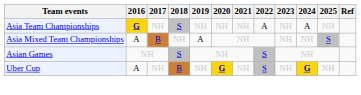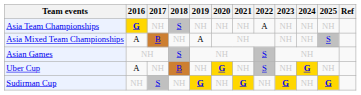 <table class="wikitable" style="font-size: 90%; text-align:center">
 <tr>
 <th>Team events</th>
 <th>2016</th>
 <th>2017</th>
 <th>2018</th>
 <th>2019</th>
 <th>2020</th>
 <th>2021</th>
 <th>2022</th>
 <th>2023</th>
 <th>2024</th>
 <th>2025</th>
 <th>Ref</th>
 </tr>
 <tr>
 <td bgcolor="#ECF2FF"; align="left"><a href='#'>Asia Team Championships</a></td>
 <td bgcolor=gold><a href='#'><strong>G</strong></a></td>
 <td style=color:#ccc>NH</td>
 <td bgcolor=silver><a href='#'>S</a></td>
 <td style=color:#ccc>NH</td>
 <td style=color:#ccc>NH</td>
 <td style=color:#ccc>NH</td>
 <td>A</td>
 <td style=color:#ccc>NH</td>
-<td>A</td>
+<td style=color:#ccc>NH</td>
 <td style=color:#ccc>NH</td>
 <td></td>
 </tr>
 <tr>
 <td bgcolor="#ECF2FF"; align="left"><a href='#'>Asia Mixed Team Championships</a></td>
 <td>A</td>
 <td bgcolor=CD7F32><a href='#'>B</a></td>
 <td style=color:#ccc>NH</td>
 <td>A</td>
 <td colspan="3" style=color:#ccc>NH</td>
 <td style=color:#ccc>NH</td>
 <td style=color:#ccc>NH</td>
 <td bgcolor=silver><a href='#'>S</a></td>
 <td></td>
 </tr>
 <tr>
 <td bgcolor="#ECF2FF"; align="left"><a href='#'>Asian Games</a></td>
 <td colspan="2" style=color:#ccc>NH</td>
 <td bgcolor=silver><a href='#'>S</a></td>
 <td colspan="3" style=color:#ccc>NH</td>
 <td bgcolor=silver><a href='#'>S</a></td>
 <td colspan="3" style=color:#ccc>NH</td>
 <td></td>
 </tr>
 <tr>
 <td bgcolor="#ECF2FF"; align="left"><a href='#'>Uber Cup</a></td>
 <td>A</td>
 <td style=color:#ccc>NH</td>
 <td bgcolor=CD7F32><a href='#'>B</a></td>
 <td style=color:#ccc>NH</td>
 <td bgcolor=gold><a href='#'><strong>G</strong></a></td>
 <td style=color:#ccc>NH</td>
 <td bgcolor=silver><a href='#'>S</a></td>
 <td style=color:#ccc>NH</td>
 <td bgcolor=gold><a href='#'><strong>G</strong></a></td>
 <td style=color:#ccc>NH</td>
 <td></td>
 </tr>
+<tr>
+<td bgcolor="#ECF2FF"; align="left"><a href='#'>Sudirman Cup</a></td>
+<td style=color:#ccc>NH</td>
+<td bgcolor=silver><a href='#'>S</a></td>
+<td style=color:#ccc>NH</td>
+<td bgcolor=gold><a href='#'><strong>G</strong></a></td>
+<td style=color:#ccc>NH</td>
+<td bgcolor=gold><a href='#'><strong>G</strong></a></td>
+<td style=color:#ccc>NH</td>
+<td bgcolor=gold><a href='#'><strong>G</strong></a></td>
+<td style=color:#ccc>NH</td>
+<td bgcolor=gold><a href='#'><strong>G</strong></a></td>
+<td></td>
+</tr>
 </table>
